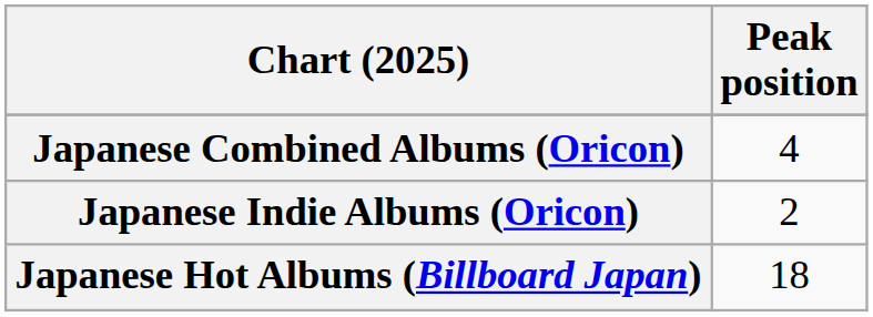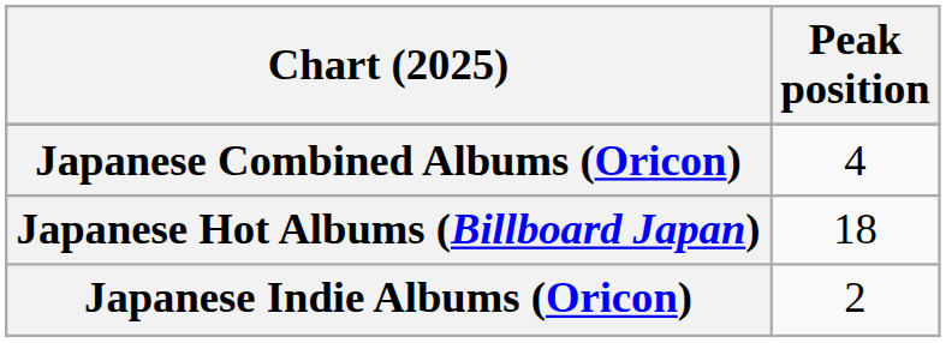 <table class="wikitable sortable plainrowheaders" style="text-align:center">
 <tr>
 <th scope="col">Chart (2025)</th>
 <th scope="col">Peak<br>position</th>
 </tr>
 <tr>
 </tr>
 <tr>
 <th scope="row">Japanese Combined Albums (<a href='#'>Oricon</a>)</th>
 <td>4</td>
 </tr>
 <tr>
+<th scope="row">Japanese Hot Albums (<em><a href='#'>Billboard Japan</a></em>)</th>
+<td>18</td>
+</tr>
+<tr>
 <th scope="row">Japanese Indie Albums (<a href='#'>Oricon</a>)</th>
 <td>2</td>
 </tr>
-<tr>
-<th scope="row">Japanese Hot Albums (<em><a href='#'>Billboard Japan</a></em>)</th>
-<td>18</td>
-</tr>
 </table>
